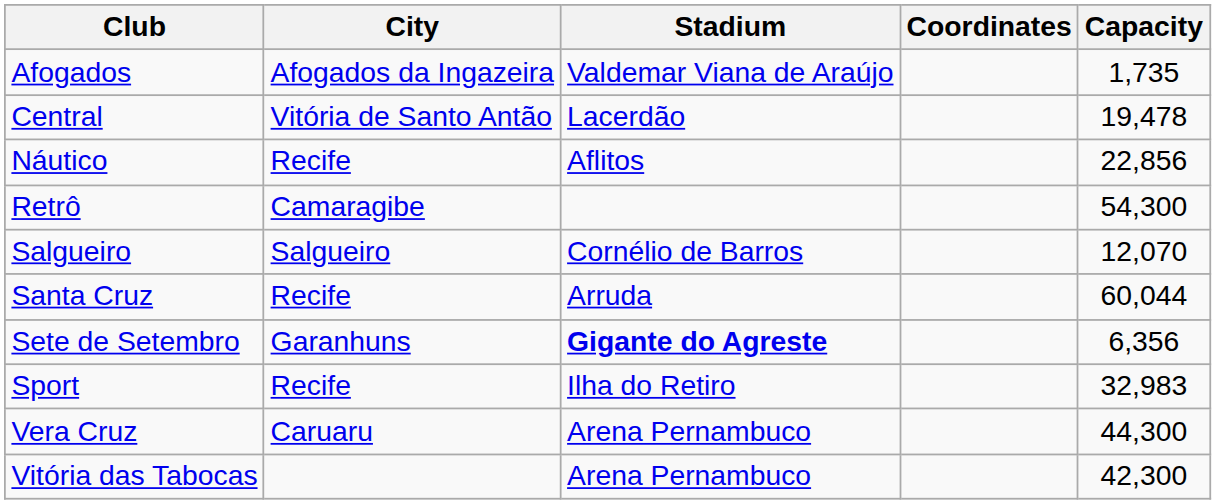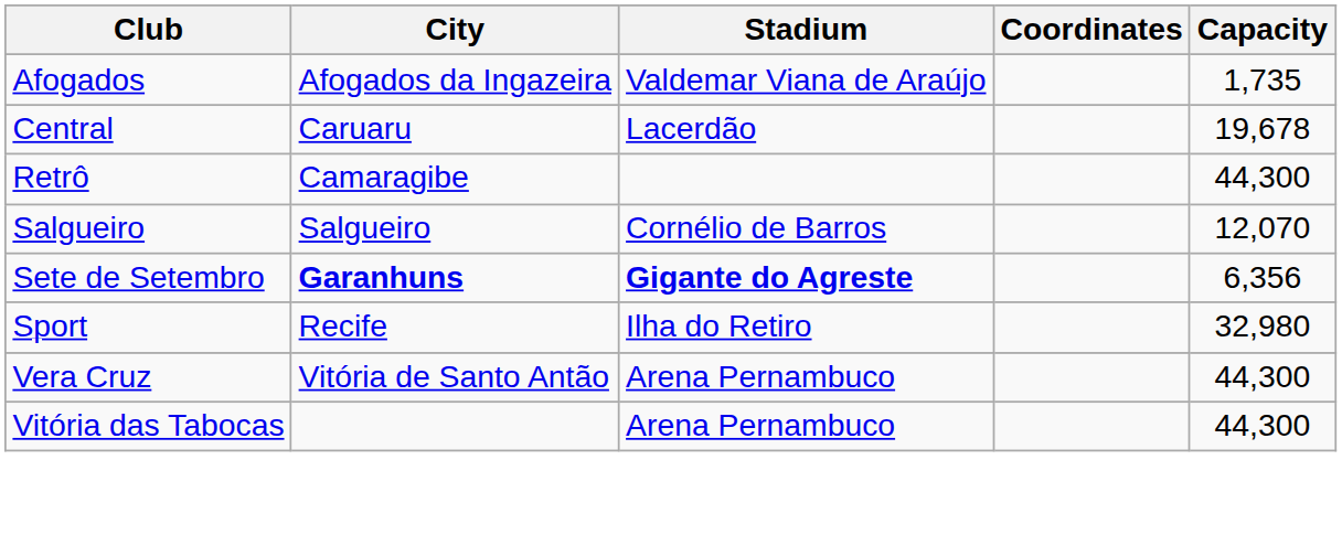 <table class="wikitable">
 <tr>
 <th>Club</th>
 <th>City</th>
 <th>Stadium</th>
 <th>Coordinates</th>
 <th>Capacity</th>
 </tr>
 <tr>
 <td><a href='#'>Afogados</a></td>
 <td><a href='#'>Afogados da Ingazeira</a></td>
 <td><a href='#'>Valdemar Viana de Araújo</a></td>
 <td></td>
 <td align="center">1,735</td>
 </tr>
 <tr>
 <td><a href='#'>Central</a></td>
-<td><a href='#'>Vitória de Santo Antão</a></td>
+<td><a href='#'>Caruaru</a></td>
 <td><a href='#'>Lacerdão</a></td>
 <td><small></small></td>
-<td align="center">19,478</td>
-</tr>
-<tr>
-<td><a href='#'>Náutico</a></td>
-<td><a href='#'>Recife</a></td>
-<td><a href='#'>Aflitos</a></td>
-<td><small></small></td>
-<td align="center">22,856</td>
+<td align="center">19,678</td>
 </tr>
 <tr>
 <td><a href='#'>Retrô</a></td>
 <td><a href='#'>Camaragibe</a></td>
 <td></td>
 <td><small></small></td>
-<td align="center">54,300</td>
+<td align="center">44,300</td>
 </tr>
 <tr>
 <td><a href='#'>Salgueiro</a></td>
 <td><a href='#'>Salgueiro</a></td>
 <td><a href='#'>Cornélio de Barros</a></td>
 <td><small></small></td>
 <td align="center">12,070</td>
 </tr>
 <tr>
-<td><a href='#'>Santa Cruz</a></td>
-<td><a href='#'>Recife</a></td>
-<td><a href='#'>Arruda</a></td>
-<td><small></small></td>
-<td align="center">60,044</td>
-</tr>
-<tr>
 <td><a href='#'>Sete de Setembro</a></td>
-<td><a href='#'>Garanhuns</a></td>
+<td><strong><a href='#'>Garanhuns</a></strong></td>
 <td><strong><a href='#'>Gigante do Agreste</a></strong></td>
 <td><small></small></td>
 <td align="center">6,356</td>
 </tr>
 <tr>
 <td><a href='#'>Sport</a></td>
 <td><a href='#'>Recife</a></td>
 <td><a href='#'>Ilha do Retiro</a></td>
 <td><small></small></td>
-<td align="center">32,983</td>
+<td align="center">32,980</td>
 </tr>
 <tr>
 <td><a href='#'>Vera Cruz</a></td>
-<td><a href='#'>Caruaru</a></td>
+<td><a href='#'>Vitória de Santo Antão</a></td>
 <td><a href='#'>Arena Pernambuco</a> </td>
 <td><small></small></td>
 <td align="center">44,300</td>
 </tr>
 <tr>
 <td><a href='#'>Vitória das Tabocas</a></td>
 <td></td>
 <td><a href='#'>Arena Pernambuco</a> </td>
 <td><small></small></td>
-<td align="center">42,300</td>
+<td align="center">44,300</td>
 </tr>
 </table>
